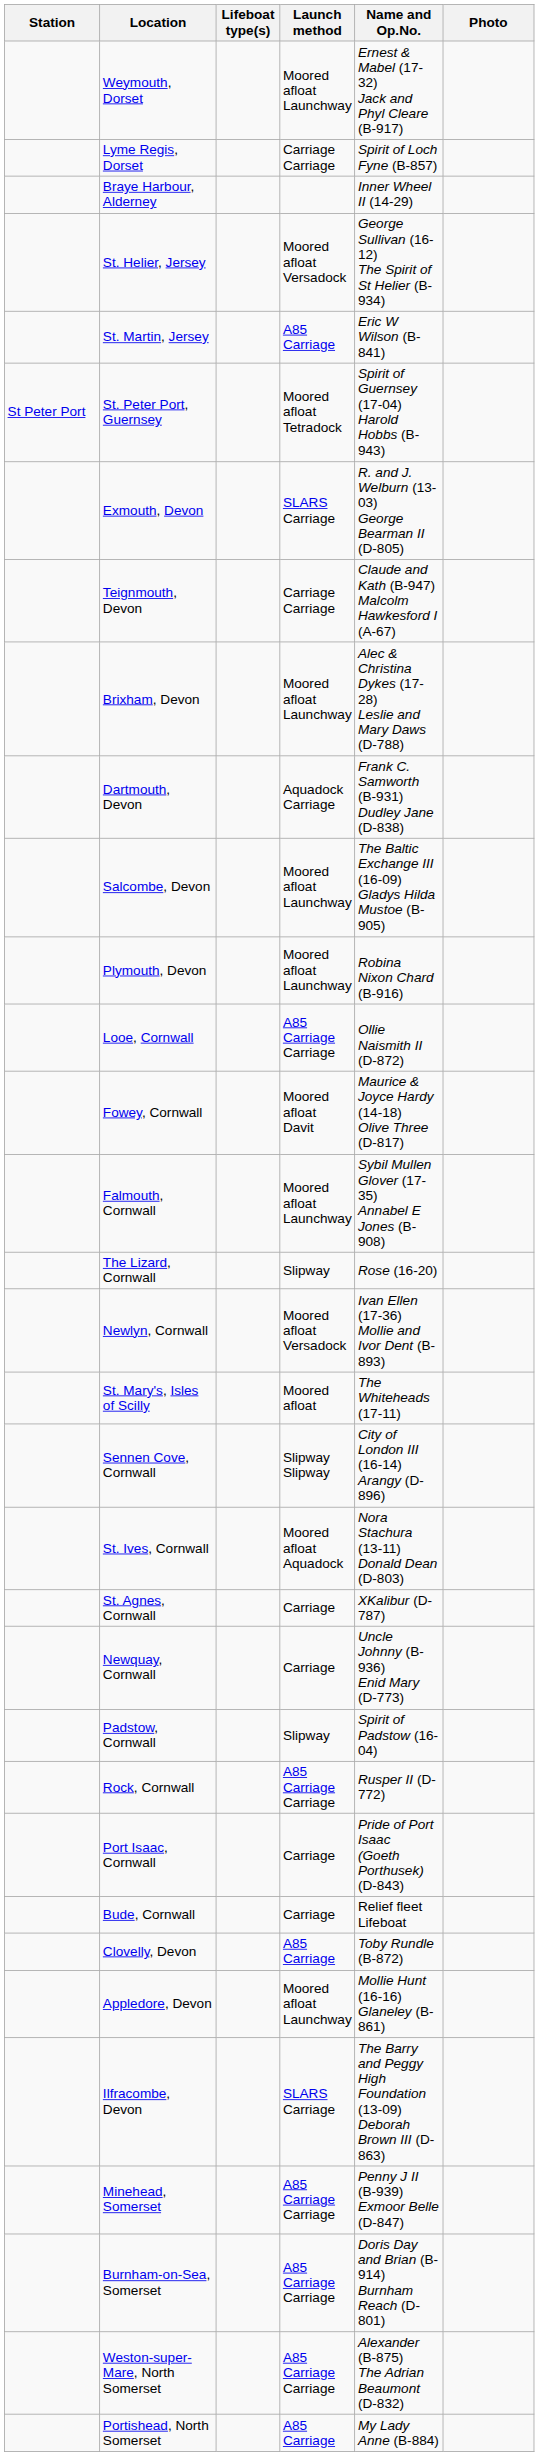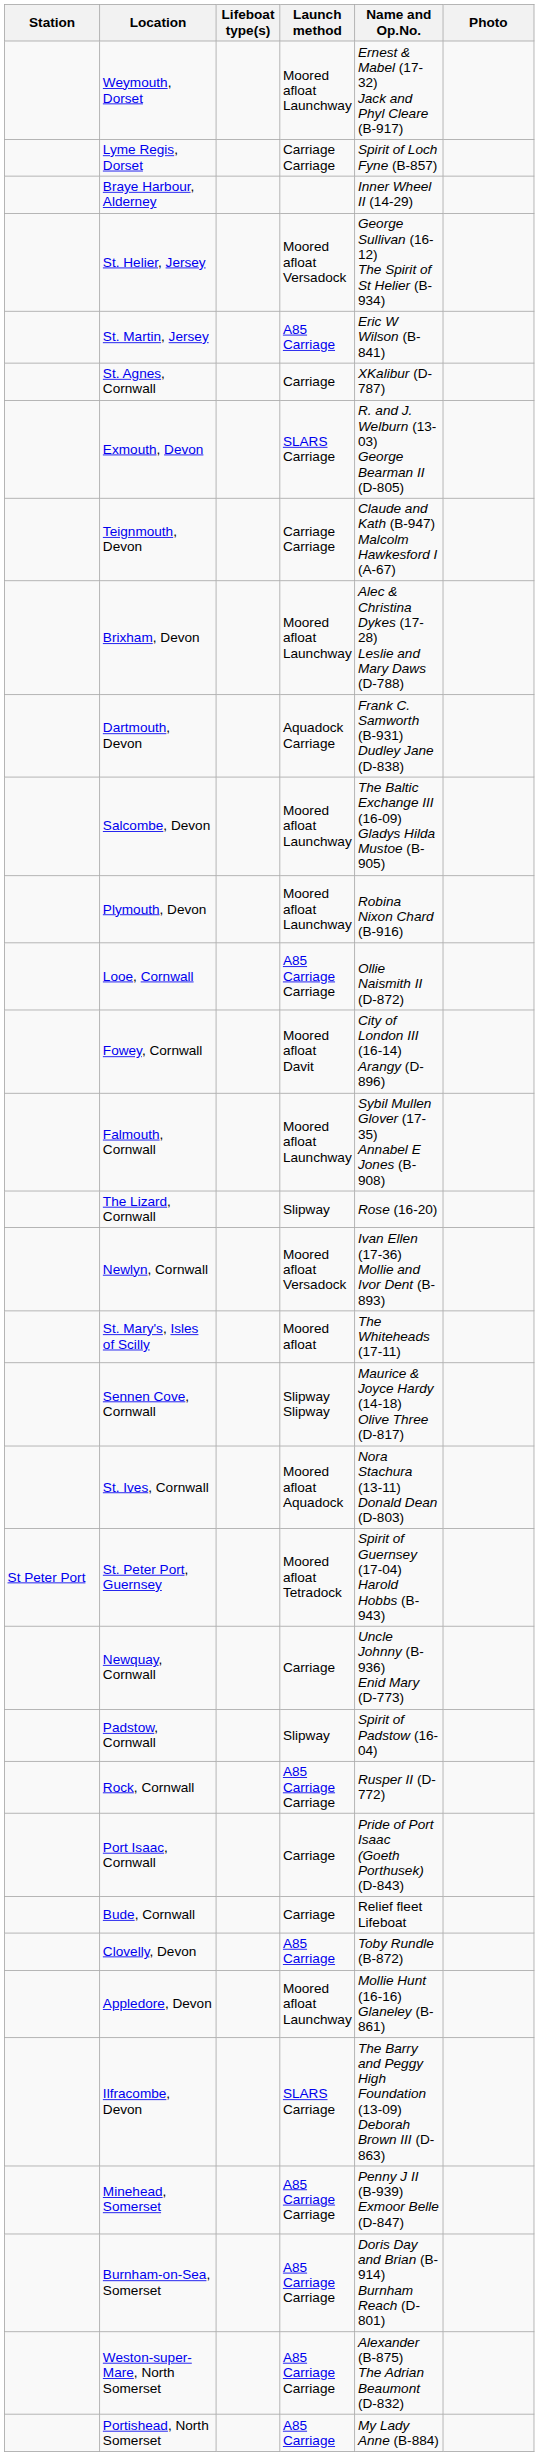 <table class="wikitable sortable" style="width:100%;">
 <tr>
 <th width="18%">Station</th>
 <th width="22%">Location</th>
 <th width="12%">Lifeboat type(s)</th>
 <th width="12%">Launch method</th>
 <th>Name and Op.No.</th>
 <th width="100">Photo </th>
 </tr>
 <tr>
 <td></td>
 <td><a href='#'>Weymouth</a>, <a href='#'>Dorset</a></td>
 <td><br></td>
 <td>Moored afloat<br>Launchway</td>
 <td><em>Ernest & Mabel</em> (17-32)<br><em>Jack and Phyl Cleare</em> (B-917)</td>
 <td></td>
 </tr>
 <tr>
 <td></td>
 <td><a href='#'>Lyme Regis</a>, <a href='#'>Dorset</a></td>
 <td></td>
 <td>Carriage<br>Carriage</td>
 <td><em>Spirit of Loch Fyne</em> (B-857)</td>
 <td></td>
 </tr>
 <tr>
 <td></td>
 <td><a href='#'>Braye Harbour</a>, <a href='#'>Alderney</a></td>
 <td></td>
 <td></td>
 <td><em>Inner Wheel II</em> (14-29)</td>
 <td></td>
 </tr>
 <tr>
 <td></td>
 <td><a href='#'>St. Helier</a>, <a href='#'>Jersey</a></td>
 <td><br></td>
 <td>Moored afloat<br>Versadock</td>
 <td><em>George Sullivan</em> (16-12)<br><em>The Spirit of St Helier</em> (B-934)</td>
 <td></td>
 </tr>
 <tr>
 <td></td>
 <td><a href='#'>St. Martin</a>, <a href='#'>Jersey</a></td>
 <td></td>
 <td><a href='#'>A85 Carriage</a></td>
 <td><em>Eric W Wilson</em> (B-841)</td>
 <td></td>
 </tr>
 <tr>
-<td><a href='#'>St Peter Port</a></td>
-<td><a href='#'>St. Peter Port</a>, <a href='#'>Guernsey</a></td>
-<td><br></td>
-<td>Moored afloat<br>Tetradock</td>
-<td><em>Spirit of Guernsey</em> (17-04)<br><em>Harold Hobbs</em> (B-943)</td>
+<td></td>
+<td><a href='#'>St. Agnes</a>, Cornwall</td>
+<td></td>
+<td>Carriage</td>
+<td><em>XKalibur</em> (D-787)</td>
 <td></td>
 </tr>
 <tr>
 <td></td>
 <td><a href='#'>Exmouth</a>, <a href='#'>Devon</a></td>
 <td><br></td>
 <td><a href='#'>SLARS</a><br>Carriage</td>
 <td><em>R. and J. Welburn</em> (13-03)<br><em>George Bearman II</em> (D-805)</td>
 <td></td>
 </tr>
 <tr>
 <td></td>
 <td><a href='#'>Teignmouth</a>, Devon</td>
 <td><br></td>
 <td>Carriage<br>Carriage</td>
 <td><em>Claude and Kath</em> (B-947)<br><em>Malcolm Hawkesford I</em> (A-67)</td>
 <td></td>
 </tr>
 <tr>
 <td></td>
 <td><a href='#'>Brixham</a>, Devon</td>
 <td><br></td>
 <td>Moored afloat<br>Launchway</td>
 <td><em>Alec & Christina Dykes</em> (17-28)<br><em>Leslie and Mary Daws</em> (D-788)</td>
 <td></td>
 </tr>
 <tr>
 <td></td>
 <td><a href='#'>Dartmouth</a>, Devon</td>
 <td><br></td>
 <td>Aquadock<br>Carriage</td>
 <td><em>Frank C. Samworth</em> (B-931)<br><em>Dudley Jane</em> (D-838)</td>
 <td></td>
 </tr>
 <tr>
 <td></td>
 <td><a href='#'>Salcombe</a>, Devon</td>
 <td><br></td>
 <td>Moored afloat<br>Launchway</td>
 <td><em>The Baltic Exchange III</em> (16-09)<br><em>Gladys Hilda Mustoe</em> (B-905)</td>
 <td></td>
 </tr>
 <tr>
 <td></td>
 <td><a href='#'>Plymouth</a>, Devon</td>
 <td><br></td>
 <td>Moored afloat<br>Launchway</td>
 <td><br><em>Robina Nixon Chard</em> (B-916)</td>
 <td></td>
 </tr>
 <tr>
 <td></td>
 <td><a href='#'>Looe</a>, <a href='#'>Cornwall</a></td>
 <td><br></td>
 <td><a href='#'>A85 Carriage</a><br>Carriage</td>
 <td><br><em>Ollie Naismith II</em> (D-872)</td>
 <td></td>
 </tr>
 <tr>
 <td></td>
 <td><a href='#'>Fowey</a>, Cornwall</td>
 <td><br></td>
 <td>Moored afloat<br>Davit</td>
-<td><em>Maurice & Joyce Hardy</em> (14-18)<br><em>Olive Three</em> (D-817)</td>
+<td><em>City of London III</em> (16-14)<br><em>Arangy</em> (D-896)</td>
 <td></td>
 </tr>
 <tr>
 <td></td>
 <td><a href='#'>Falmouth</a>, Cornwall</td>
 <td><br></td>
 <td>Moored afloat<br>Launchway</td>
 <td><em>Sybil Mullen Glover</em> (17-35)<br><em>Annabel E Jones</em> (B-908)</td>
 <td></td>
 </tr>
 <tr>
 <td></td>
 <td><a href='#'>The Lizard</a>, Cornwall</td>
 <td></td>
 <td>Slipway</td>
 <td><em>Rose</em> (16-20)</td>
 <td></td>
 </tr>
 <tr>
 <td></td>
 <td><a href='#'>Newlyn</a>, Cornwall</td>
 <td><br></td>
 <td>Moored afloat<br>Versadock</td>
 <td><em>Ivan Ellen</em> (17-36)<br><em>Mollie and Ivor Dent</em> (B-893)</td>
 <td></td>
 </tr>
 <tr>
 <td></td>
 <td><a href='#'>St. Mary's</a>, <a href='#'>Isles of Scilly</a></td>
 <td></td>
 <td>Moored afloat</td>
 <td><em>The Whiteheads</em> (17-11)</td>
 <td></td>
 </tr>
 <tr>
 <td></td>
 <td><a href='#'>Sennen Cove</a>, Cornwall</td>
 <td><br></td>
 <td>Slipway<br>Slipway</td>
-<td><em>City of London III</em> (16-14)<br><em>Arangy</em> (D-896)</td>
+<td><em>Maurice & Joyce Hardy</em> (14-18)<br><em>Olive Three</em> (D-817)</td>
 <td></td>
 </tr>
 <tr>
 <td></td>
 <td><a href='#'>St. Ives</a>, Cornwall</td>
 <td><br></td>
 <td>Moored afloat<br>Aquadock</td>
 <td><em>Nora Stachura</em> (13-11)<br><em>Donald Dean</em> (D-803)</td>
 <td></td>
 </tr>
 <tr>
-<td></td>
-<td><a href='#'>St. Agnes</a>, Cornwall</td>
-<td></td>
-<td>Carriage</td>
-<td><em>XKalibur</em> (D-787)</td>
+<td><a href='#'>St Peter Port</a></td>
+<td><a href='#'>St. Peter Port</a>, <a href='#'>Guernsey</a></td>
+<td><br></td>
+<td>Moored afloat<br>Tetradock</td>
+<td><em>Spirit of Guernsey</em> (17-04)<br><em>Harold Hobbs</em> (B-943)</td>
 <td></td>
 </tr>
 <tr>
 <td></td>
 <td><a href='#'>Newquay</a>, Cornwall</td>
 <td><br></td>
 <td>Carriage</td>
 <td><em>Uncle Johnny</em> (B-936)<br><em>Enid Mary</em> (D-773)</td>
 <td></td>
 </tr>
 <tr>
 <td></td>
 <td><a href='#'>Padstow</a>, Cornwall</td>
 <td></td>
 <td>Slipway</td>
 <td><em>Spirit of Padstow</em> (16-04)</td>
 <td></td>
 </tr>
 <tr>
 <td></td>
 <td><a href='#'>Rock</a>, Cornwall</td>
 <td></td>
 <td><a href='#'>A85 Carriage</a><br>Carriage</td>
 <td><em>Rusper II</em> (D-772)</td>
 <td></td>
 </tr>
 <tr>
 <td></td>
 <td><a href='#'>Port Isaac</a>, Cornwall</td>
 <td></td>
 <td>Carriage</td>
 <td><em>Pride of Port Isaac<br>(Goeth Porthusek)</em> (D-843)</td>
 <td></td>
 </tr>
 <tr>
 <td></td>
 <td><a href='#'>Bude</a>, Cornwall</td>
 <td></td>
 <td>Carriage</td>
 <td>Relief fleet Lifeboat</td>
 <td></td>
 </tr>
 <tr>
 <td></td>
 <td><a href='#'>Clovelly</a>, Devon</td>
 <td></td>
 <td><a href='#'>A85 Carriage</a></td>
 <td><em>Toby Rundle</em> (B-872)</td>
 <td></td>
 </tr>
 <tr>
 <td></td>
 <td><a href='#'>Appledore</a>, Devon</td>
 <td><br></td>
 <td>Moored afloat<br>Launchway</td>
 <td><em>Mollie Hunt</em> (16-16)<br><em>Glaneley</em> (B-861)</td>
 <td></td>
 </tr>
 <tr>
 <td></td>
 <td><a href='#'>Ilfracombe</a>, Devon</td>
 <td><br></td>
 <td><a href='#'>SLARS</a><br>Carriage</td>
 <td><em>The Barry and Peggy High Foundation</em> (13-09)<br><em>Deborah Brown III</em> (D-863)</td>
 <td></td>
 </tr>
 <tr>
 <td></td>
 <td><a href='#'>Minehead</a>, <a href='#'>Somerset</a></td>
 <td><br></td>
 <td><a href='#'>A85 Carriage</a><br>Carriage</td>
 <td><em>Penny J II</em> (B-939)<br><em>Exmoor Belle</em> (D-847)</td>
 <td></td>
 </tr>
 <tr>
 <td></td>
 <td><a href='#'>Burnham-on-Sea</a>, Somerset</td>
 <td><br></td>
 <td><a href='#'>A85 Carriage</a><br>Carriage</td>
 <td><em>Doris Day and Brian</em> (B-914)<br><em>Burnham Reach</em> (D-801)</td>
 <td></td>
 </tr>
 <tr>
 <td></td>
 <td><a href='#'>Weston-super-Mare</a>, North Somerset</td>
 <td><br></td>
 <td><a href='#'>A85 Carriage</a><br>Carriage</td>
 <td><em>Alexander</em> (B-875)<br><em>The Adrian Beaumont</em> (D-832)</td>
 <td></td>
 </tr>
 <tr>
 <td></td>
 <td><a href='#'>Portishead</a>, North Somerset</td>
 <td></td>
 <td><a href='#'>A85 Carriage</a></td>
 <td><em>My Lady Anne</em> (B-884)</td>
 <td></td>
 </tr>
 </table>
